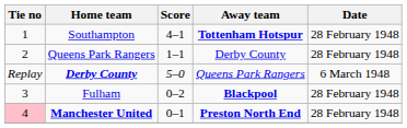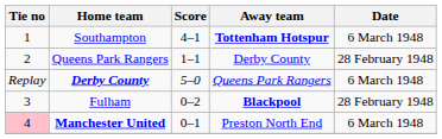 <table class="wikitable" style="text-align: center">
 <tr>
 <th>Tie no</th>
 <th>Home team</th>
 <th>Score</th>
 <th>Away team</th>
 <th>Date</th>
 </tr>
 <tr>
 <td>1</td>
 <td><a href='#'>Southampton</a></td>
 <td>4–1</td>
 <td><strong><a href='#'>Tottenham Hotspur</a></strong></td>
-<td>28 February 1948</td>
+<td>6 March 1948</td>
 </tr>
 <tr>
 <td>2</td>
 <td><a href='#'>Queens Park Rangers</a></td>
 <td>1–1</td>
 <td><a href='#'>Derby County</a></td>
 <td>28 February 1948</td>
 </tr>
 <tr>
 <td><em>Replay</em></td>
 <td><strong><em><a href='#'>Derby County</a></em></strong></td>
 <td><em>5–0</em></td>
 <td><em><a href='#'>Queens Park Rangers</a></em></td>
 <td>6 March 1948</td>
 </tr>
 <tr>
 <td>3</td>
 <td><a href='#'>Fulham</a></td>
 <td>0–2</td>
 <td><strong><a href='#'>Blackpool</a></strong></td>
 <td>28 February 1948</td>
 </tr>
 <tr>
 <td style="background: pink;">4</td>
 <td><strong><a href='#'>Manchester United</a></strong></td>
 <td>0–1</td>
-<td><strong><a href='#'>Preston North End</a></strong></td>
-<td>28 February 1948</td>
+<td><a href='#'>Preston North End</a></td>
+<td>6 March 1948</td>
 </tr>
 <tr>
 </tr>
 </table>
